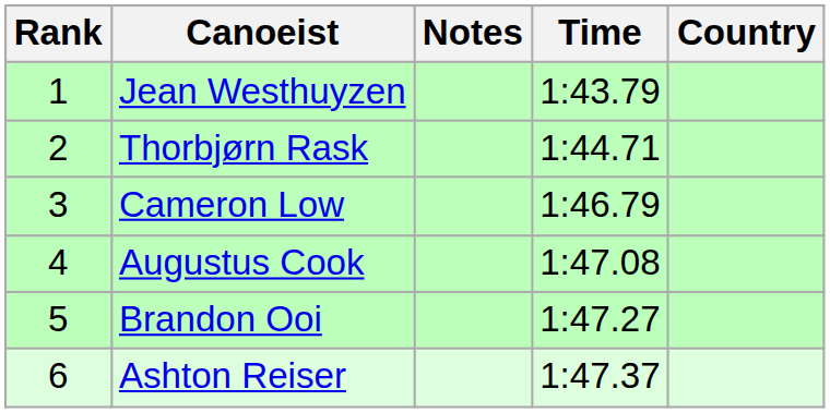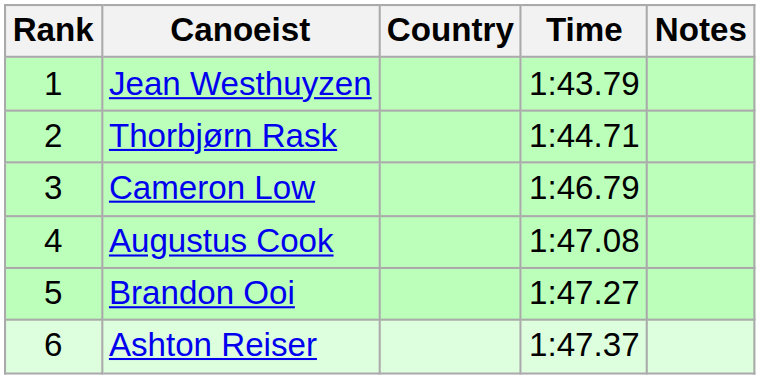 <table class="wikitable" style="text-align:center">
 <tr>
 <th>Rank</th>
 <th>Canoeist</th>
+<th>Country</th>
+<th>Time</th>
 <th>Notes</th>
-<th>Time</th>
-<th>Country</th>
 </tr>
 <tr bgcolor=bbffbb>
 <td>1</td>
 <td align="left"><a href='#'>Jean Westhuyzen</a></td>
+<td align="left"></td>
+<td>1:43.79</td>
 <td></td>
-<td>1:43.79</td>
-<td align="left"></td>
 </tr>
 <tr bgcolor=bbffbb>
 <td>2</td>
 <td align="left"><a href='#'>Thorbjørn Rask</a></td>
+<td align="left"></td>
+<td>1:44.71</td>
 <td></td>
-<td>1:44.71</td>
-<td align="left"></td>
 </tr>
 <tr bgcolor=bbffbb>
 <td>3</td>
 <td align="left"><a href='#'>Cameron Low</a></td>
+<td align="left"></td>
+<td>1:46.79</td>
 <td></td>
-<td>1:46.79</td>
-<td align="left"></td>
 </tr>
 <tr bgcolor=bbffbb>
 <td>4</td>
 <td align="left"><a href='#'>Augustus Cook</a></td>
+<td align="left"></td>
+<td>1:47.08</td>
 <td></td>
-<td>1:47.08</td>
-<td align="left"></td>
 </tr>
 <tr bgcolor=bbffbb>
 <td>5</td>
 <td align="left"><a href='#'>Brandon Ooi</a></td>
+<td align="left"></td>
+<td>1:47.27</td>
 <td></td>
-<td>1:47.27</td>
-<td align="left"></td>
 </tr>
 <tr bgcolor=ddffdd>
 <td>6</td>
 <td align="left"><a href='#'>Ashton Reiser</a></td>
+<td align="left"></td>
+<td>1:47.37</td>
 <td></td>
-<td>1:47.37</td>
-<td align="left"></td>
 </tr>
 </table>
